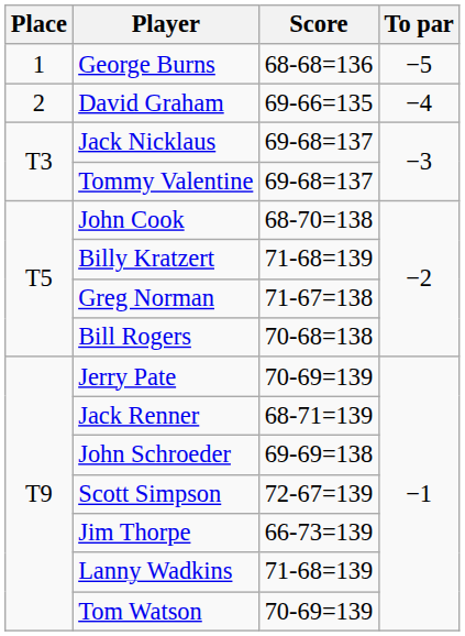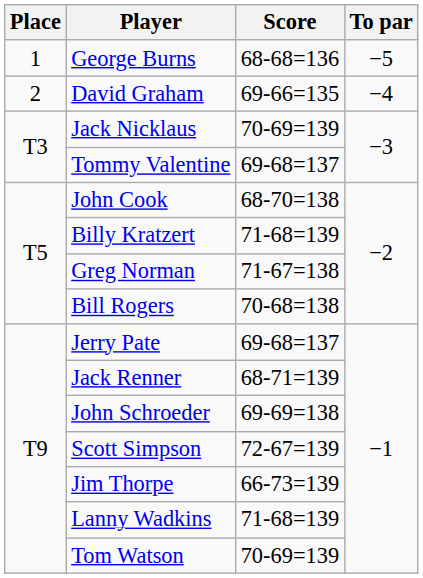 <table class="wikitable">
 <tr>
 <th>Place</th>
 <th>Player</th>
 <th>Score</th>
 <th>To par</th>
 </tr>
 <tr>
 <td align=center>1</td>
 <td> <a href='#'>George Burns</a></td>
 <td align=center>68-68=136</td>
 <td align=center>−5</td>
 </tr>
 <tr>
 <td align=center>2</td>
 <td> <a href='#'>David Graham</a></td>
 <td align=center>69-66=135</td>
 <td align=center>−4</td>
 </tr>
 <tr>
 <td rowspan="2" align=center>T3</td>
 <td> <a href='#'>Jack Nicklaus</a></td>
-<td align=center>69-68=137</td>
+<td align=center>70-69=139</td>
 <td rowspan="2" align=center>−3</td>
 </tr>
 <tr>
 <td> <a href='#'>Tommy Valentine</a></td>
 <td align=center>69-68=137</td>
 </tr>
 <tr>
 <td rowspan="4" align=center>T5</td>
 <td> <a href='#'>John Cook</a></td>
 <td align=center>68-70=138</td>
 <td rowspan="4" align=center>−2</td>
 </tr>
 <tr>
 <td> <a href='#'>Billy Kratzert</a></td>
 <td align=center>71-68=139</td>
 </tr>
 <tr>
 <td> <a href='#'>Greg Norman</a></td>
 <td align=center>71-67=138</td>
 </tr>
 <tr>
 <td> <a href='#'>Bill Rogers</a></td>
 <td align=center>70-68=138</td>
 </tr>
 <tr>
 <td rowspan="7" align=center>T9</td>
 <td> <a href='#'>Jerry Pate</a></td>
-<td align=center>70-69=139</td>
+<td align=center>69-68=137</td>
 <td rowspan="7" align=center>−1</td>
 </tr>
 <tr>
 <td> <a href='#'>Jack Renner</a></td>
 <td align=center>68-71=139</td>
 </tr>
 <tr>
 <td> <a href='#'>John Schroeder</a></td>
 <td align=center>69-69=138</td>
 </tr>
 <tr>
 <td> <a href='#'>Scott Simpson</a></td>
 <td align=center>72-67=139</td>
 </tr>
 <tr>
 <td> <a href='#'>Jim Thorpe</a></td>
 <td align=center>66-73=139</td>
 </tr>
 <tr>
 <td> <a href='#'>Lanny Wadkins</a></td>
 <td align=center>71-68=139</td>
 </tr>
 <tr>
 <td> <a href='#'>Tom Watson</a></td>
 <td align=center>70-69=139</td>
 </tr>
 </table>
